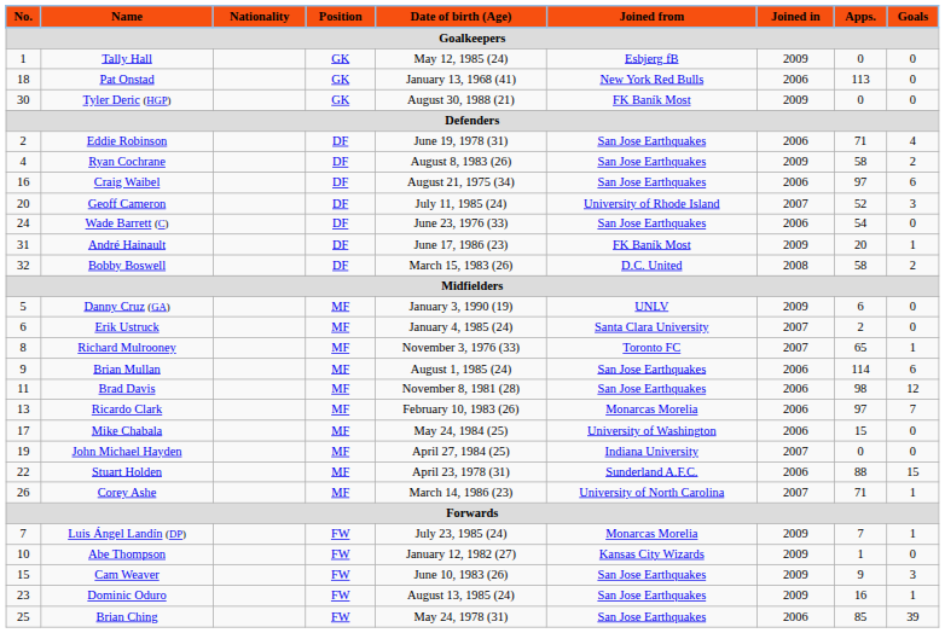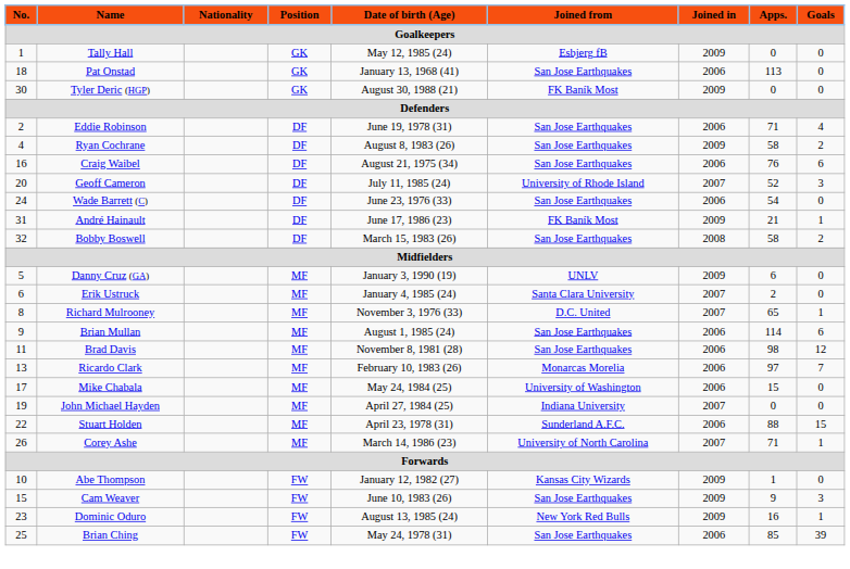 <table class="wikitable" style="text-align:center; font-size:90%; width:85%;">
 <tr>
 <th style="background:#F75010; color:#000; text-align:center; border:2px solid #96C0E6;" scope="col">No.</th>
 <th style="background:#F75010; color:#000; text-align:center; border:2px solid #96C0E6;" scope="col">Name</th>
 <th style="background:#F75010; color:#000; text-align:center; border:2px solid #96C0E6;" scope="col">Nationality</th>
 <th style="background:#F75010; color:#000; text-align:center; border:2px solid #96C0E6;" scope="col">Position</th>
 <th style="background:#F75010; color:#000; text-align:center; border:2px solid #96C0E6;" scope="col">Date of birth (Age)</th>
 <th style="background:#F75010; color:#000; text-align:center; border:2px solid #96C0E6;" scope="col">Joined from</th>
 <th style="background:#F75010; color:#000; text-align:center; border:2px solid #96C0E6;" scope="col">Joined in</th>
 <th style="background:#F75010; color:#000; text-align:center; border:2px solid #96C0E6;" scope="col">Apps.</th>
 <th style="background:#F75010; color:#000; text-align:center; border:2px solid #96C0E6;" scope="col">Goals</th>
 </tr>
 <tr>
 <th colspan="9" style="background:#dcdcdc; text-align:center;">Goalkeepers</th>
 </tr>
 <tr>
 <td>1</td>
 <td><a href='#'>Tally Hall</a></td>
 <td></td>
 <td><a href='#'>GK</a></td>
 <td>May 12, 1985 (24)</td>
 <td><a href='#'>Esbjerg fB</a></td>
 <td>2009</td>
 <td>0</td>
 <td>0</td>
 </tr>
 <tr>
 <td>18</td>
 <td><a href='#'>Pat Onstad</a></td>
 <td></td>
 <td><a href='#'>GK</a></td>
 <td>January 13, 1968 (41)</td>
-<td><a href='#'>New York Red Bulls</a></td>
+<td><a href='#'>San Jose Earthquakes</a></td>
 <td>2006</td>
 <td>113</td>
 <td>0</td>
 </tr>
 <tr>
 <td>30</td>
 <td><a href='#'>Tyler Deric</a> <small>(<a href='#'>HGP</a>)</small></td>
 <td></td>
 <td><a href='#'>GK</a></td>
 <td>August 30, 1988 (21)</td>
 <td><a href='#'>FK Baník Most</a></td>
 <td>2009</td>
 <td>0</td>
 <td>0</td>
 </tr>
 <tr>
 <th colspan="9" style="background:#dcdcdc; text-align:center;">Defenders</th>
 </tr>
 <tr>
 <td>2</td>
 <td><a href='#'>Eddie Robinson</a></td>
 <td></td>
 <td><a href='#'>DF</a></td>
 <td>June 19, 1978 (31)</td>
 <td><a href='#'>San Jose Earthquakes</a></td>
 <td>2006</td>
 <td>71</td>
 <td>4</td>
 </tr>
 <tr>
 <td>4</td>
 <td><a href='#'>Ryan Cochrane</a></td>
 <td></td>
 <td><a href='#'>DF</a></td>
 <td>August 8, 1983 (26)</td>
 <td><a href='#'>San Jose Earthquakes</a></td>
 <td>2009</td>
 <td>58</td>
 <td>2</td>
 </tr>
 <tr>
 <td>16</td>
 <td><a href='#'>Craig Waibel</a></td>
 <td></td>
 <td><a href='#'>DF</a></td>
 <td>August 21, 1975 (34)</td>
 <td><a href='#'>San Jose Earthquakes</a></td>
 <td>2006</td>
-<td>97</td>
+<td>76</td>
 <td>6</td>
 </tr>
 <tr>
 <td>20</td>
 <td><a href='#'>Geoff Cameron</a></td>
 <td></td>
 <td><a href='#'>DF</a></td>
 <td>July 11, 1985 (24)</td>
 <td><a href='#'>University of Rhode Island</a></td>
 <td>2007</td>
 <td>52</td>
 <td>3</td>
 </tr>
 <tr>
 <td>24</td>
 <td><a href='#'>Wade Barrett</a> <small>(<a href='#'>C</a>)</small></td>
 <td></td>
 <td><a href='#'>DF</a></td>
 <td>June 23, 1976 (33)</td>
 <td><a href='#'>San Jose Earthquakes</a></td>
 <td>2006</td>
 <td>54</td>
 <td>0</td>
 </tr>
 <tr>
 <td>31</td>
 <td><a href='#'>André Hainault</a></td>
 <td></td>
 <td><a href='#'>DF</a></td>
 <td>June 17, 1986 (23)</td>
 <td><a href='#'>FK Baník Most</a></td>
 <td>2009</td>
-<td>20</td>
+<td>21</td>
 <td>1</td>
 </tr>
 <tr>
 <td>32</td>
 <td><a href='#'>Bobby Boswell</a></td>
 <td></td>
 <td><a href='#'>DF</a></td>
 <td>March 15, 1983 (26)</td>
-<td><a href='#'>D.C. United</a></td>
+<td><a href='#'>San Jose Earthquakes</a></td>
 <td>2008</td>
 <td>58</td>
 <td>2</td>
 </tr>
 <tr>
 <th colspan="9" style="background:#dcdcdc; text-align:center;">Midfielders</th>
 </tr>
 <tr>
 <td>5</td>
 <td><a href='#'>Danny Cruz</a> <small>(<a href='#'>GA</a>)</small></td>
 <td></td>
 <td><a href='#'>MF</a></td>
 <td>January 3, 1990 (19)</td>
 <td><a href='#'>UNLV</a></td>
 <td>2009</td>
 <td>6</td>
 <td>0</td>
 </tr>
 <tr>
 <td>6</td>
 <td><a href='#'>Erik Ustruck</a></td>
 <td></td>
 <td><a href='#'>MF</a></td>
 <td>January 4, 1985 (24)</td>
 <td><a href='#'>Santa Clara University</a></td>
 <td>2007</td>
 <td>2</td>
 <td>0</td>
 </tr>
 <tr>
 <td>8</td>
 <td><a href='#'>Richard Mulrooney</a></td>
 <td></td>
 <td><a href='#'>MF</a></td>
 <td>November 3, 1976 (33)</td>
-<td><a href='#'>Toronto FC</a></td>
+<td><a href='#'>D.C. United</a></td>
 <td>2007</td>
 <td>65</td>
 <td>1</td>
 </tr>
 <tr>
 <td>9</td>
 <td><a href='#'>Brian Mullan</a></td>
 <td></td>
 <td><a href='#'>MF</a></td>
 <td>August 1, 1985 (24)</td>
 <td><a href='#'>San Jose Earthquakes</a></td>
 <td>2006</td>
 <td>114</td>
 <td>6</td>
 </tr>
 <tr>
 <td>11</td>
 <td><a href='#'>Brad Davis</a></td>
 <td></td>
 <td><a href='#'>MF</a></td>
 <td>November 8, 1981 (28)</td>
 <td><a href='#'>San Jose Earthquakes</a></td>
 <td>2006</td>
 <td>98</td>
 <td>12</td>
 </tr>
 <tr>
 <td>13</td>
 <td><a href='#'>Ricardo Clark</a></td>
 <td></td>
 <td><a href='#'>MF</a></td>
 <td>February 10, 1983 (26)</td>
 <td><a href='#'>Monarcas Morelia</a></td>
 <td>2006</td>
 <td>97</td>
 <td>7</td>
 </tr>
 <tr>
 <td>17</td>
 <td><a href='#'>Mike Chabala</a></td>
 <td></td>
 <td><a href='#'>MF</a></td>
 <td>May 24, 1984 (25)</td>
 <td><a href='#'>University of Washington</a></td>
 <td>2006</td>
 <td>15</td>
 <td>0</td>
 </tr>
 <tr>
 <td>19</td>
 <td><a href='#'>John Michael Hayden</a></td>
 <td></td>
 <td><a href='#'>MF</a></td>
 <td>April 27, 1984 (25)</td>
 <td><a href='#'>Indiana University</a></td>
 <td>2007</td>
 <td>0</td>
 <td>0</td>
 </tr>
 <tr>
 <td>22</td>
 <td><a href='#'>Stuart Holden</a></td>
 <td></td>
 <td><a href='#'>MF</a></td>
 <td>April 23, 1978 (31)</td>
 <td><a href='#'>Sunderland A.F.C.</a></td>
 <td>2006</td>
 <td>88</td>
 <td>15</td>
 </tr>
 <tr>
 <td>26</td>
 <td><a href='#'>Corey Ashe</a></td>
 <td></td>
 <td><a href='#'>MF</a></td>
 <td>March 14, 1986 (23)</td>
 <td><a href='#'>University of North Carolina</a></td>
 <td>2007</td>
 <td>71</td>
 <td>1</td>
 </tr>
 <tr>
 <th colspan="9" style="background:#dcdcdc; text-align:center;">Forwards</th>
 </tr>
 <tr>
-<td>7</td>
-<td><a href='#'>Luis Ángel Landín</a> <small>(<a href='#'>DP</a>)</small></td>
-<td></td>
-<td><a href='#'>FW</a></td>
-<td>July 23, 1985 (24)</td>
-<td><a href='#'>Monarcas Morelia</a></td>
-<td>2009</td>
-<td>7</td>
-<td>1</td>
-</tr>
-<tr>
 <td>10</td>
 <td><a href='#'>Abe Thompson</a></td>
 <td></td>
 <td><a href='#'>FW</a></td>
 <td>January 12, 1982 (27)</td>
 <td><a href='#'>Kansas City Wizards</a></td>
 <td>2009</td>
 <td>1</td>
 <td>0</td>
 </tr>
 <tr>
 <td>15</td>
 <td><a href='#'>Cam Weaver</a></td>
 <td></td>
 <td><a href='#'>FW</a></td>
 <td>June 10, 1983 (26)</td>
 <td><a href='#'>San Jose Earthquakes</a></td>
 <td>2009</td>
 <td>9</td>
 <td>3</td>
 </tr>
 <tr>
 <td>23</td>
 <td><a href='#'>Dominic Oduro</a></td>
 <td></td>
 <td><a href='#'>FW</a></td>
 <td>August 13, 1985 (24)</td>
-<td><a href='#'>San Jose Earthquakes</a></td>
+<td><a href='#'>New York Red Bulls</a></td>
 <td>2009</td>
 <td>16</td>
 <td>1</td>
 </tr>
 <tr>
 <td>25</td>
 <td><a href='#'>Brian Ching</a></td>
 <td></td>
 <td><a href='#'>FW</a></td>
 <td>May 24, 1978 (31)</td>
 <td><a href='#'>San Jose Earthquakes</a></td>
 <td>2006</td>
 <td>85</td>
 <td>39</td>
 </tr>
 </table>
